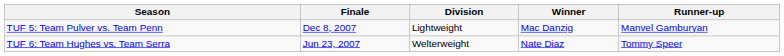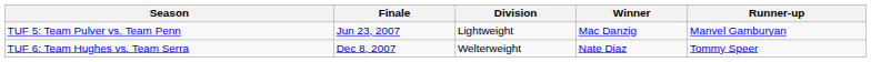 <table class="wikitable" style="width:99%;">
 <tr>
 <th>Season</th>
 <th>Finale</th>
 <th>Division</th>
 <th>Winner</th>
 <th>Runner-up</th>
 </tr>
 <tr>
 <td style="text-align:left"><a href='#'>TUF 5: Team Pulver vs. Team Penn</a></td>
-<td><a href='#'>Dec 8, 2007</a></td>
+<td><a href='#'>Jun 23, 2007</a></td>
 <td>Lightweight</td>
 <td><a href='#'>Mac Danzig</a></td>
 <td><a href='#'>Manvel Gamburyan</a></td>
 </tr>
 <tr>
 <td style="text-align:left"><a href='#'>TUF 6: Team Hughes vs. Team Serra</a></td>
-<td><a href='#'>Jun 23, 2007</a></td>
+<td><a href='#'>Dec 8, 2007</a></td>
 <td>Welterweight</td>
 <td><a href='#'>Nate Diaz</a></td>
 <td><a href='#'>Tommy Speer</a></td>
 </tr>
 </table>
